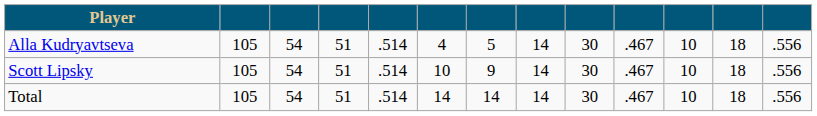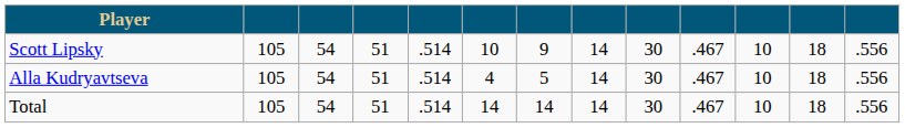 <table class="wikitable" style="text-align:center">
 <tr>
 <th style="background:#015779; color:#E2C993" width="200px">Player</th>
 <th style="background:#015779; color:#E2C993" width="40px"></th>
 <th style="background:#015779; color:#E2C993" width="40px"></th>
 <th style="background:#015779; color:#E2C993" width="40px"></th>
 <th style="background:#015779; color:#E2C993" width="40px"></th>
 <th style="background:#015779; color:#E2C993" width="40px"></th>
 <th style="background:#015779; color:#E2C993" width="40px"></th>
 <th style="background:#015779; color:#E2C993" width="40px"></th>
 <th style="background:#015779; color:#E2C993" width="40px"></th>
 <th style="background:#015779; color:#E2C993" width="40px"></th>
 <th style="background:#015779; color:#E2C993" width="40px"></th>
 <th style="background:#015779; color:#E2C993" width="40px"></th>
 <th style="background:#015779; color:#E2C993" width="40px"></th>
 </tr>
 <tr>
-<td style="text-align:left"><a href='#'>Alla Kudryavtseva</a></td>
+<td style="text-align:left"><a href='#'>Scott Lipsky</a></td>
 <td>105</td>
 <td>54</td>
 <td>51</td>
 <td>.514</td>
-<td>4</td>
-<td>5</td>
+<td>10</td>
+<td>9</td>
 <td>14</td>
 <td>30</td>
 <td>.467</td>
 <td>10</td>
 <td>18</td>
 <td>.556</td>
 </tr>
 <tr>
-<td style="text-align:left"><a href='#'>Scott Lipsky</a></td>
+<td style="text-align:left"><a href='#'>Alla Kudryavtseva</a></td>
 <td>105</td>
 <td>54</td>
 <td>51</td>
 <td>.514</td>
-<td>10</td>
-<td>9</td>
+<td>4</td>
+<td>5</td>
 <td>14</td>
 <td>30</td>
 <td>.467</td>
 <td>10</td>
 <td>18</td>
 <td>.556</td>
 </tr>
 <tr>
 <td style="text-align:left">Total</td>
 <td>105</td>
 <td>54</td>
 <td>51</td>
 <td>.514</td>
 <td>14</td>
 <td>14</td>
 <td>14</td>
 <td>30</td>
 <td>.467</td>
 <td>10</td>
 <td>18</td>
 <td>.556</td>
 </tr>
 </table>
